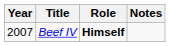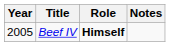 <table class="wikitable sortable">
 <tr>
 <th>Year</th>
 <th>Title</th>
 <th>Role</th>
 <th class="unsortable">Notes</th>
 </tr>
 <tr>
-<td>2007</td>
+<td>2005</td>
 <td><em><a href='#'>Beef IV</a></em></td>
 <td><strong>Himself</strong></td>
 </tr>
 </table>
